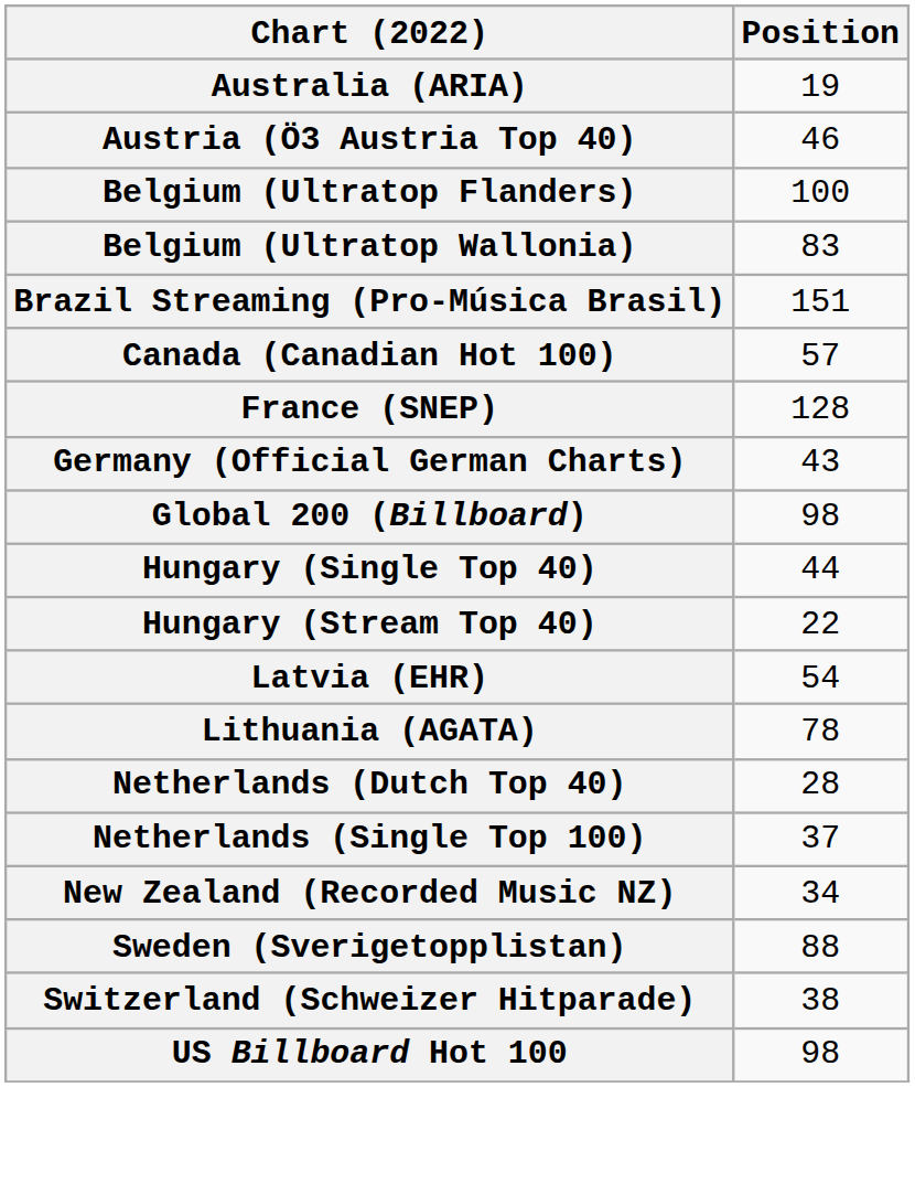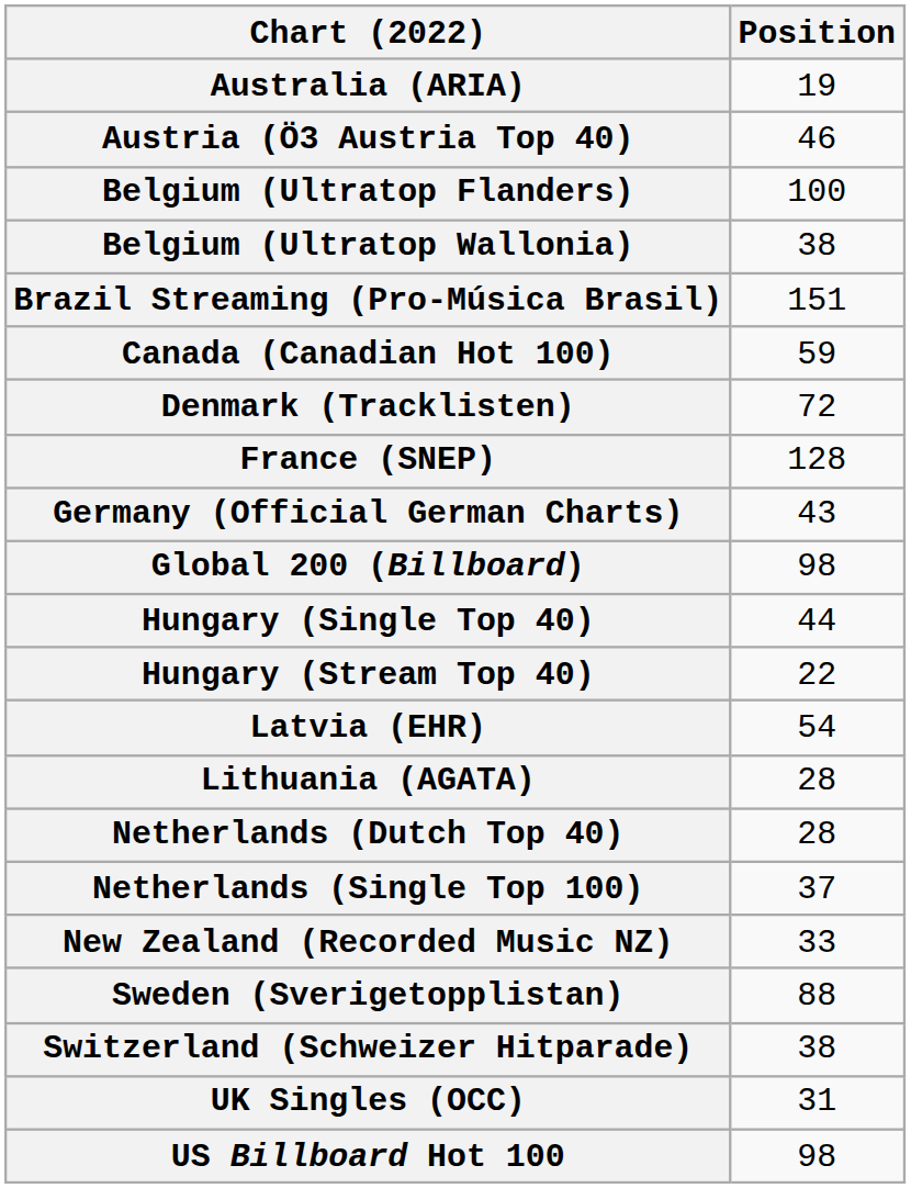 <table class="wikitable sortable plainrowheaders" style="text-align:center">
 <tr>
 <th scope="col">Chart (2022)</th>
 <th scope="col">Position</th>
 </tr>
 <tr>
 <th scope="row">Australia (ARIA)</th>
 <td>19</td>
 </tr>
 <tr>
 <th scope="row">Austria (Ö3 Austria Top 40)</th>
 <td>46</td>
 </tr>
 <tr>
 <th scope="row">Belgium (Ultratop Flanders)</th>
 <td>100</td>
 </tr>
 <tr>
 <th scope="row">Belgium (Ultratop Wallonia)</th>
-<td>83</td>
+<td>38</td>
 </tr>
 <tr>
 <th scope="row">Brazil Streaming (Pro-Música Brasil)</th>
 <td>151</td>
 </tr>
 <tr>
 <th scope="row">Canada (Canadian Hot 100)</th>
-<td>57</td>
+<td>59</td>
+</tr>
+<tr>
+<th scope="row">Denmark (Tracklisten)</th>
+<td>72</td>
 </tr>
 <tr>
 <th scope="row">France (SNEP)</th>
 <td>128</td>
 </tr>
 <tr>
 <th scope="row">Germany (Official German Charts)</th>
 <td>43</td>
 </tr>
 <tr>
 <th scope="row">Global 200 (<em>Billboard</em>)</th>
 <td>98</td>
 </tr>
 <tr>
 <th scope="row">Hungary (Single Top 40)</th>
 <td>44</td>
 </tr>
 <tr>
 <th scope="row">Hungary (Stream Top 40)</th>
 <td>22</td>
 </tr>
 <tr>
 <th scope="row">Latvia (EHR)</th>
 <td>54</td>
 </tr>
 <tr>
 <th scope="row">Lithuania (AGATA)</th>
-<td>78</td>
+<td>28</td>
 </tr>
 <tr>
 <th scope="row">Netherlands (Dutch Top 40)</th>
 <td>28</td>
 </tr>
 <tr>
 <th scope="row">Netherlands (Single Top 100)</th>
 <td>37</td>
 </tr>
 <tr>
 <th scope="row">New Zealand (Recorded Music NZ)</th>
-<td>34</td>
+<td>33</td>
 </tr>
 <tr>
 <th scope="row">Sweden (Sverigetopplistan)</th>
 <td>88</td>
 </tr>
 <tr>
 <th scope="row">Switzerland (Schweizer Hitparade)</th>
 <td>38</td>
 </tr>
 <tr>
+<th scope="row">UK Singles (OCC)</th>
+<td>31</td>
+</tr>
+<tr>
 <th scope="row">US <em>Billboard</em> Hot 100</th>
 <td>98</td>
 </tr>
 </table>
